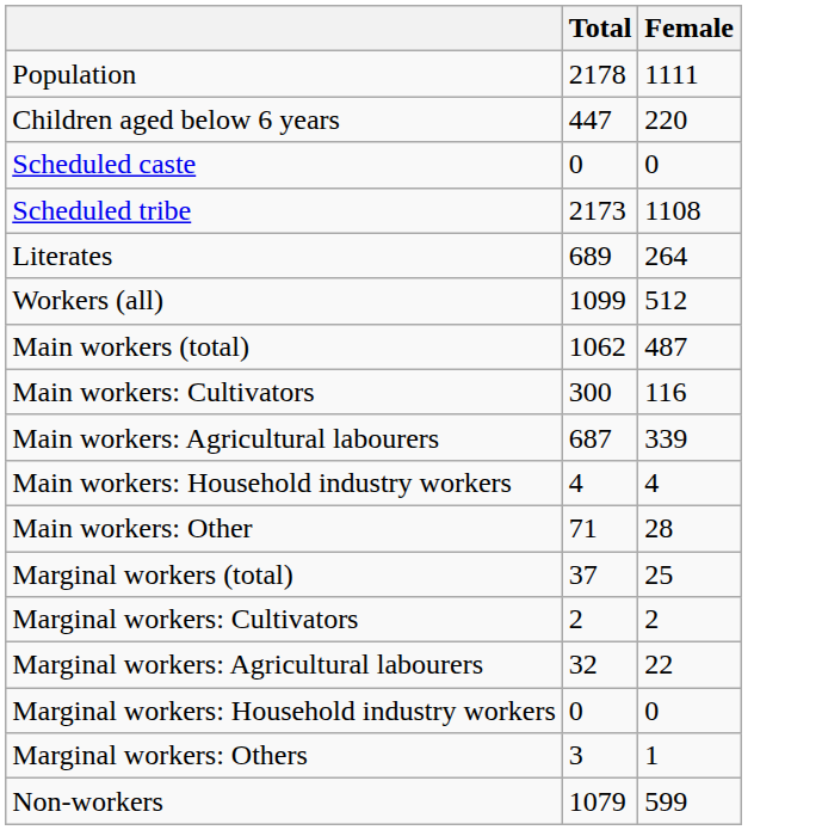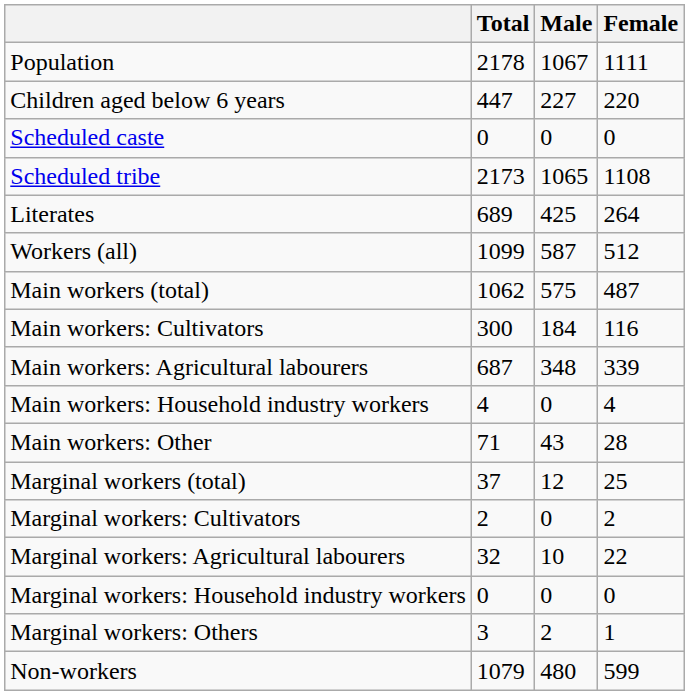 <table class="wikitable sortable">
 <tr>
 <th></th>
 <th>Total</th>
+<th>Male</th>
 <th>Female</th>
 </tr>
 <tr>
 <td>Population</td>
 <td>2178</td>
+<td>1067</td>
 <td>1111</td>
 </tr>
 <tr>
 <td>Children aged below 6 years</td>
 <td>447</td>
+<td>227</td>
 <td>220</td>
 </tr>
 <tr>
 <td><a href='#'>Scheduled caste</a></td>
 <td>0</td>
 <td>0</td>
+<td>0</td>
 </tr>
 <tr>
 <td><a href='#'>Scheduled tribe</a></td>
 <td>2173</td>
+<td>1065</td>
 <td>1108</td>
 </tr>
 <tr>
 <td>Literates</td>
 <td>689</td>
+<td>425</td>
 <td>264</td>
 </tr>
 <tr>
 <td>Workers (all)</td>
 <td>1099</td>
+<td>587</td>
 <td>512</td>
 </tr>
 <tr>
 <td>Main workers (total)</td>
 <td>1062</td>
+<td>575</td>
 <td>487</td>
 </tr>
 <tr>
 <td>Main workers: Cultivators</td>
 <td>300</td>
+<td>184</td>
 <td>116</td>
 </tr>
 <tr>
 <td>Main workers: Agricultural labourers</td>
 <td>687</td>
+<td>348</td>
 <td>339</td>
 </tr>
 <tr>
 <td>Main workers: Household industry workers</td>
 <td>4</td>
+<td>0</td>
 <td>4</td>
 </tr>
 <tr>
 <td>Main workers: Other</td>
 <td>71</td>
+<td>43</td>
 <td>28</td>
 </tr>
 <tr>
 <td>Marginal workers (total)</td>
 <td>37</td>
+<td>12</td>
 <td>25</td>
 </tr>
 <tr>
 <td>Marginal workers: Cultivators</td>
 <td>2</td>
+<td>0</td>
 <td>2</td>
 </tr>
 <tr>
 <td>Marginal workers: Agricultural labourers</td>
 <td>32</td>
+<td>10</td>
 <td>22</td>
 </tr>
 <tr>
 <td>Marginal workers: Household industry workers</td>
 <td>0</td>
 <td>0</td>
+<td>0</td>
 </tr>
 <tr>
 <td>Marginal workers: Others</td>
 <td>3</td>
+<td>2</td>
 <td>1</td>
 </tr>
 <tr>
 <td>Non-workers</td>
 <td>1079</td>
+<td>480</td>
 <td>599</td>
 </tr>
 </table>
